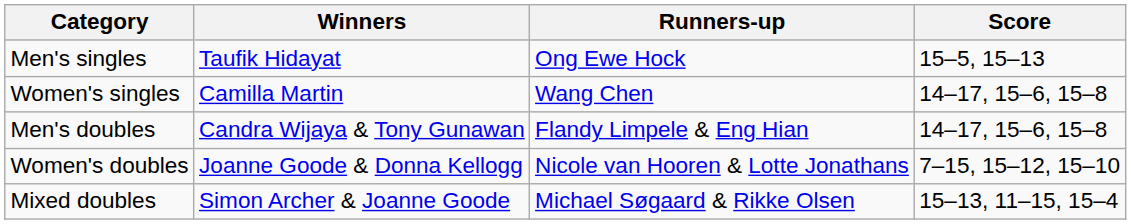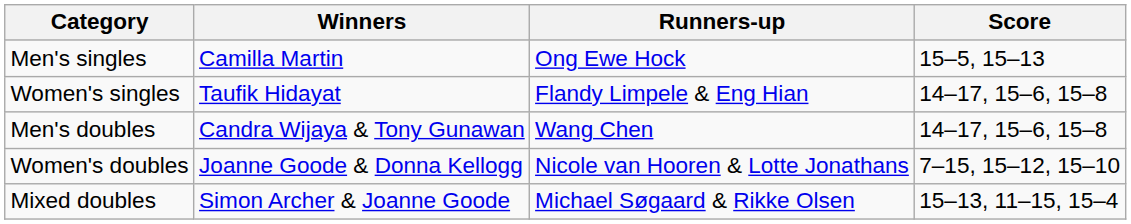 <table class=wikitable style="margin:auto;">
 <tr>
 <th>Category</th>
 <th>Winners</th>
 <th>Runners-up</th>
 <th>Score</th>
 </tr>
 <tr>
 <td>Men's singles</td>
-<td> <a href='#'>Taufik Hidayat</a></td>
+<td> <a href='#'>Camilla Martin</a></td>
 <td> <a href='#'>Ong Ewe Hock</a></td>
 <td>15–5, 15–13</td>
 </tr>
 <tr>
 <td>Women's singles</td>
-<td> <a href='#'>Camilla Martin</a></td>
-<td> <a href='#'>Wang Chen</a></td>
+<td> <a href='#'>Taufik Hidayat</a></td>
+<td> <a href='#'>Flandy Limpele</a> & <a href='#'>Eng Hian</a></td>
 <td>14–17, 15–6, 15–8</td>
 </tr>
 <tr>
 <td>Men's doubles</td>
 <td> <a href='#'>Candra Wijaya</a> & <a href='#'>Tony Gunawan</a></td>
-<td> <a href='#'>Flandy Limpele</a> & <a href='#'>Eng Hian</a></td>
+<td> <a href='#'>Wang Chen</a></td>
 <td>14–17, 15–6, 15–8</td>
 </tr>
 <tr>
 <td>Women's doubles</td>
 <td> <a href='#'>Joanne Goode</a> & <a href='#'>Donna Kellogg</a></td>
 <td> <a href='#'>Nicole van Hooren</a> & <a href='#'>Lotte Jonathans</a></td>
 <td>7–15, 15–12, 15–10</td>
 </tr>
 <tr>
 <td>Mixed doubles</td>
 <td> <a href='#'>Simon Archer</a> & <a href='#'>Joanne Goode</a></td>
 <td> <a href='#'>Michael Søgaard</a> & <a href='#'>Rikke Olsen</a></td>
 <td>15–13, 11–15, 15–4</td>
 </tr>
 </table>
